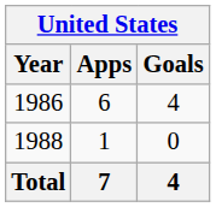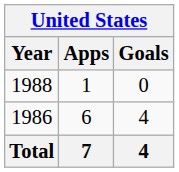 <table class="wikitable" style="text-align:center">
 <tr>
 <th colspan=3><a href='#'>United States</a></th>
 </tr>
 <tr>
 <th>Year</th>
 <th>Apps</th>
 <th>Goals</th>
 </tr>
 <tr>
+<td>1988</td>
+<td>1</td>
+<td>0</td>
+</tr>
+<tr>
 <td>1986</td>
 <td>6</td>
 <td>4</td>
-</tr>
-<tr>
-<td>1988</td>
-<td>1</td>
-<td>0</td>
 </tr>
 <tr>
 <th>Total</th>
 <th>7</th>
 <th>4</th>
 </tr>
 </table>
